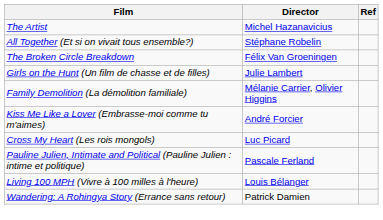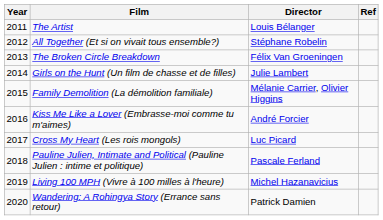 <table class="wikitable sortable"  width=100%>
 <tr>
+<th>Year</th>
 <th>Film</th>
 <th>Director</th>
 <th>Ref</th>
 </tr>
 <tr>
+<td>2011</td>
 <td><em><a href='#'>The Artist</a></em></td>
-<td><a href='#'>Michel Hazanavicius</a></td>
+<td><a href='#'>Louis Bélanger</a></td>
 <td></td>
 </tr>
 <tr>
+<td>2012</td>
 <td><em><a href='#'>All Together</a> (Et si on vivait tous ensemble?)</em></td>
 <td><a href='#'>Stéphane Robelin</a></td>
 <td></td>
 </tr>
 <tr>
+<td>2013</td>
 <td><em><a href='#'>The Broken Circle Breakdown</a></em></td>
 <td><a href='#'>Félix Van Groeningen</a></td>
 <td></td>
 </tr>
 <tr>
+<td>2014</td>
 <td><em><a href='#'>Girls on the Hunt</a> (Un film de chasse et de filles)</em></td>
 <td><a href='#'>Julie Lambert</a></td>
 <td></td>
 </tr>
 <tr>
+<td>2015</td>
 <td><em><a href='#'>Family Demolition</a> (La démolition familiale)</em></td>
 <td><a href='#'>Mélanie Carrier</a>, <a href='#'>Olivier Higgins</a></td>
 <td></td>
 </tr>
 <tr>
+<td>2016</td>
 <td><em><a href='#'>Kiss Me Like a Lover</a> (Embrasse-moi comme tu m'aimes)</em></td>
 <td><a href='#'>André Forcier</a></td>
 <td></td>
 </tr>
 <tr>
+<td>2017</td>
 <td><em><a href='#'>Cross My Heart</a> (Les rois mongols)</em></td>
 <td><a href='#'>Luc Picard</a></td>
 <td></td>
 </tr>
 <tr>
+<td>2018</td>
 <td><em><a href='#'>Pauline Julien, Intimate and Political</a> (Pauline Julien : intime et politique)</em></td>
 <td><a href='#'>Pascale Ferland</a></td>
 <td></td>
 </tr>
 <tr>
+<td>2019</td>
 <td><em><a href='#'>Living 100 MPH</a> (Vivre à 100 milles à l'heure)</em></td>
-<td><a href='#'>Louis Bélanger</a></td>
+<td><a href='#'>Michel Hazanavicius</a></td>
 <td></td>
 </tr>
 <tr>
+<td>2020</td>
 <td><em><a href='#'>Wandering: A Rohingya Story</a> (Errance sans retour)</em></td>
 <td>Patrick Damien</td>
 <td></td>
 </tr>
 </table>
